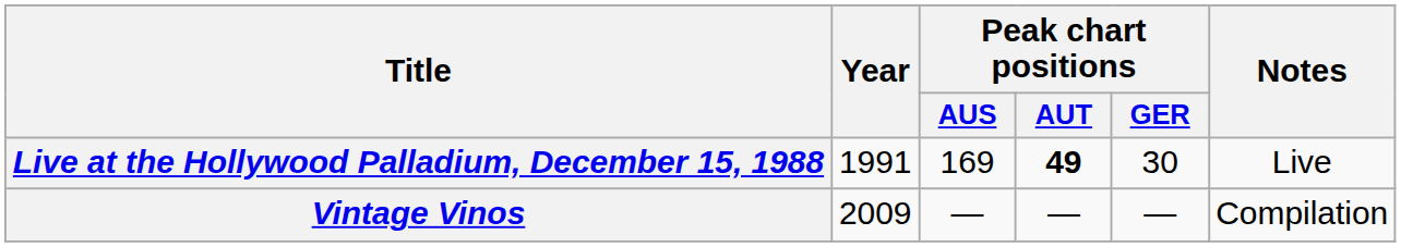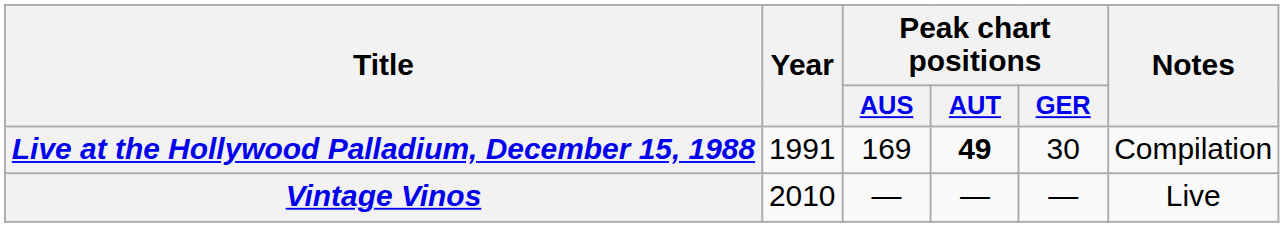 <table class="wikitable plainrowheaders" style="text-align:center">
 <tr>
 <th scope="col" rowspan="2">Title</th>
 <th scope="col" rowspan="2">Year</th>
 <th scope="col" colspan="3">Peak chart positions</th>
 <th scope="col" rowspan="2">Notes</th>
 </tr>
 <tr>
 <th scope="col" style="width:3em; font-size:85%"><a href='#'>AUS</a><br></th>
 <th scope="col" style="width:3em; font-size:85%"><a href='#'>AUT</a><br></th>
 <th scope="col" style="width:3em; font-size:85%"><a href='#'>GER</a><br></th>
 </tr>
 <tr>
 <th scope="row"><em><a href='#'>Live at the Hollywood Palladium, December 15, 1988</a></em><br></th>
 <td>1991</td>
 <td>169</td>
 <td><strong>49</strong></td>
 <td>30</td>
-<td>Live</td>
+<td>Compilation</td>
 </tr>
 <tr>
 <th scope="row"><em><a href='#'>Vintage Vinos</a></em></th>
-<td>2009</td>
+<td>2010</td>
 <td>—</td>
 <td>—</td>
 <td>—</td>
-<td>Compilation</td>
+<td>Live</td>
 </tr>
 </table>
